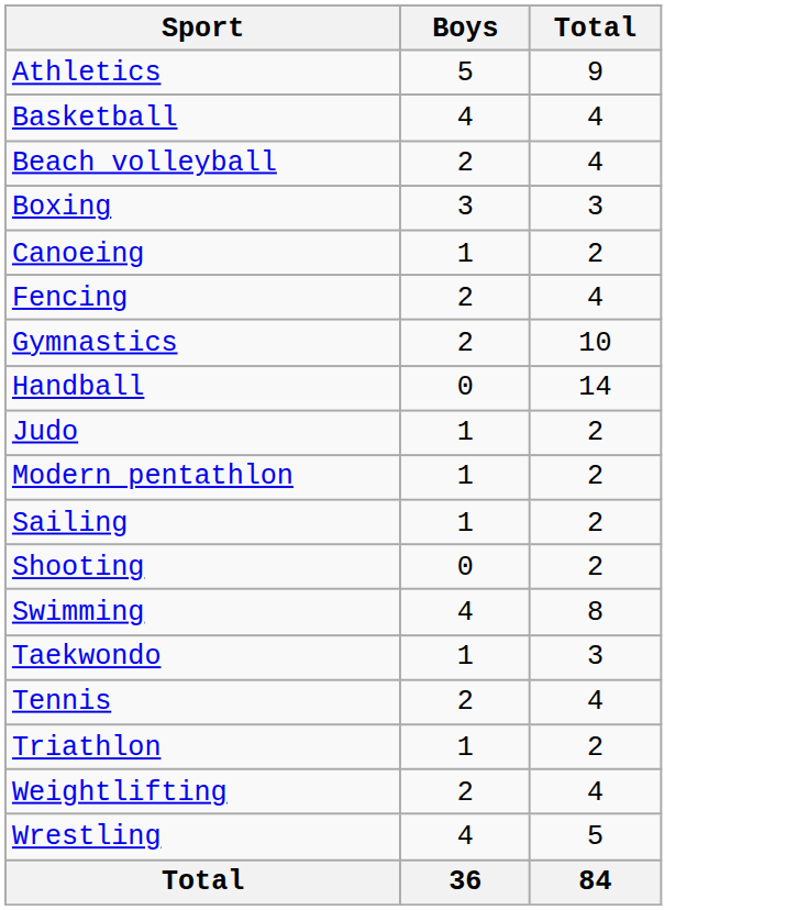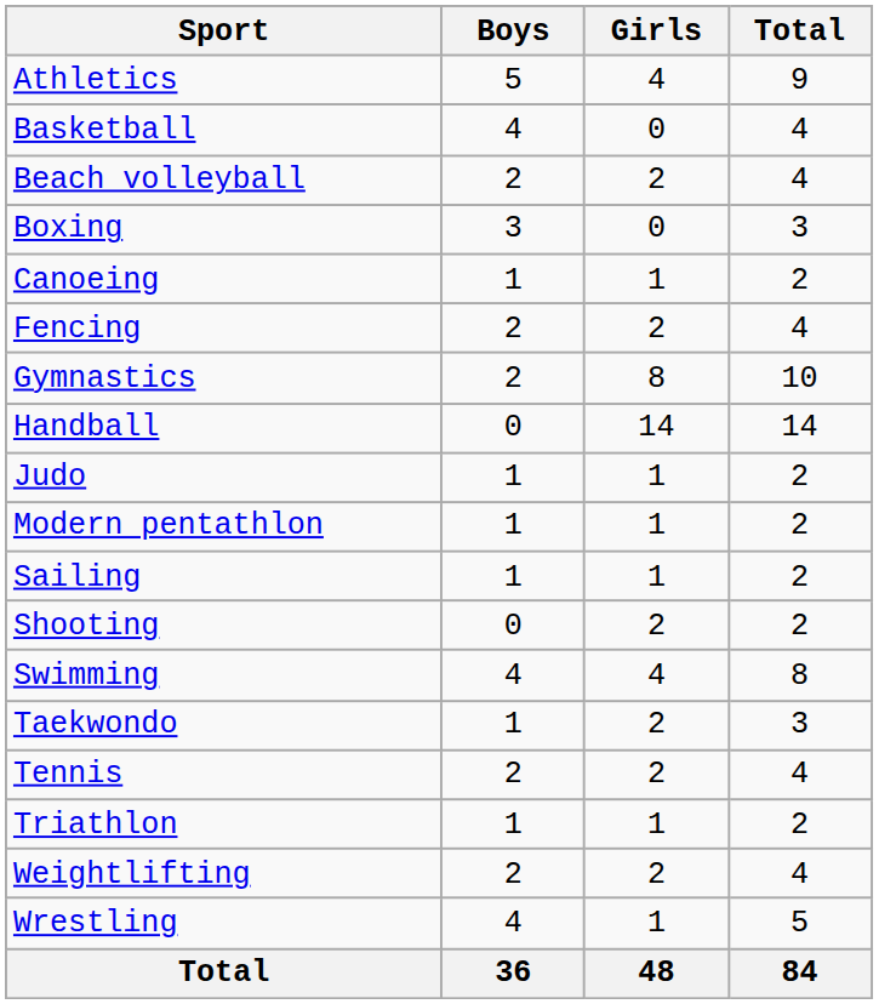 <table class="wikitable sortable" style="text-align:center;">
 <tr>
 <th width=180>Sport</th>
 <th width=55>Boys</th>
+<th width=55>Girls</th>
 <th width=55>Total</th>
 </tr>
 <tr>
 <td align=left><a href='#'>Athletics</a></td>
 <td>5</td>
+<td>4</td>
 <td>9</td>
 </tr>
 <tr>
 <td align=left><a href='#'>Basketball</a></td>
 <td>4</td>
+<td>0</td>
 <td>4</td>
 </tr>
 <tr>
 <td align=left><a href='#'>Beach volleyball</a></td>
+<td>2</td>
 <td>2</td>
 <td>4</td>
 </tr>
 <tr>
 <td align=left><a href='#'>Boxing</a></td>
 <td>3</td>
+<td>0</td>
 <td>3</td>
 </tr>
 <tr>
 <td align=left><a href='#'>Canoeing</a></td>
+<td>1</td>
 <td>1</td>
 <td>2</td>
 </tr>
 <tr>
 <td align=left><a href='#'>Fencing</a></td>
 <td>2</td>
+<td>2</td>
 <td>4</td>
 </tr>
 <tr>
 <td align=left><a href='#'>Gymnastics</a></td>
 <td>2</td>
+<td>8</td>
 <td>10</td>
 </tr>
 <tr>
 <td align=left><a href='#'>Handball</a></td>
 <td>0</td>
 <td>14</td>
+<td>14</td>
 </tr>
 <tr>
 <td align=left><a href='#'>Judo</a></td>
+<td>1</td>
 <td>1</td>
 <td>2</td>
 </tr>
 <tr>
 <td align=left><a href='#'>Modern pentathlon</a></td>
 <td>1</td>
+<td>1</td>
 <td>2</td>
 </tr>
 <tr>
 <td align=left><a href='#'>Sailing</a></td>
+<td>1</td>
 <td>1</td>
 <td>2</td>
 </tr>
 <tr>
 <td align=left><a href='#'>Shooting</a></td>
 <td>0</td>
 <td>2</td>
+<td>2</td>
 </tr>
 <tr>
 <td align=left><a href='#'>Swimming</a></td>
+<td>4</td>
 <td>4</td>
 <td>8</td>
 </tr>
 <tr>
 <td align=left><a href='#'>Taekwondo</a></td>
 <td>1</td>
+<td>2</td>
 <td>3</td>
 </tr>
 <tr>
 <td align=left><a href='#'>Tennis</a></td>
+<td>2</td>
 <td>2</td>
 <td>4</td>
 </tr>
 <tr>
 <td align=left><a href='#'>Triathlon</a></td>
 <td>1</td>
+<td>1</td>
 <td>2</td>
 </tr>
 <tr>
 <td align=left><a href='#'>Weightlifting</a></td>
+<td>2</td>
 <td>2</td>
 <td>4</td>
 </tr>
 <tr>
 <td align=left><a href='#'>Wrestling</a></td>
 <td>4</td>
+<td>1</td>
 <td>5</td>
 </tr>
 <tr>
 <th>Total</th>
 <th>36</th>
+<th>48</th>
 <th>84</th>
 </tr>
 </table>
